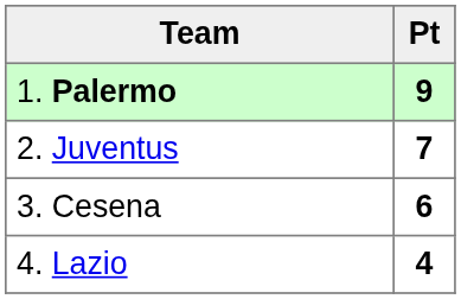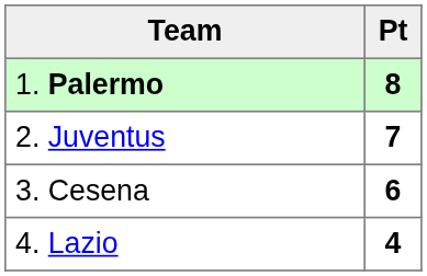 <table style=border-collapse:collapse border=1 cellspacing=0 cellpadding=5>
 <tr align=center bgcolor=#efefef>
 <th width=185>Team</th>
 <th width=20>Pt</th>
 </tr>
 <tr align=center bgcolor=ccffcc>
 <td align=left>1. <strong>Palermo</strong></td>
-<td><strong>9</strong></td>
+<td><strong>8</strong></td>
 </tr>
 <tr align=center bgcolor=>
 <td align=left>2. <a href='#'>Juventus</a></td>
 <td><strong>7</strong></td>
 </tr>
 <tr align=center>
 <td align=left>3. Cesena</td>
 <td><strong>6</strong></td>
 </tr>
 <tr align=center bgcolor=>
 <td align=left>4. <a href='#'>Lazio</a></td>
 <td><strong>4</strong></td>
 </tr>
 </table>
